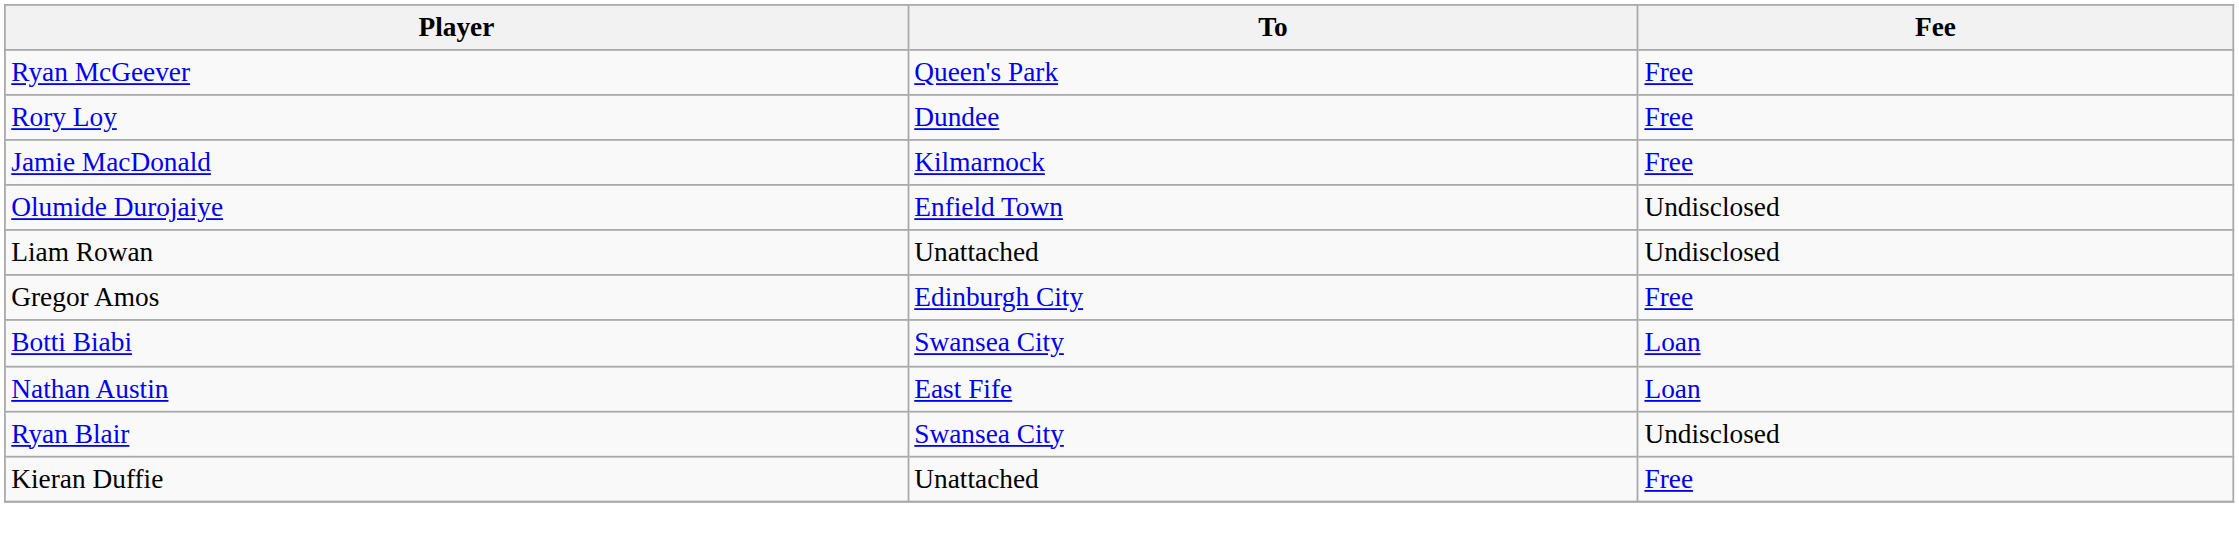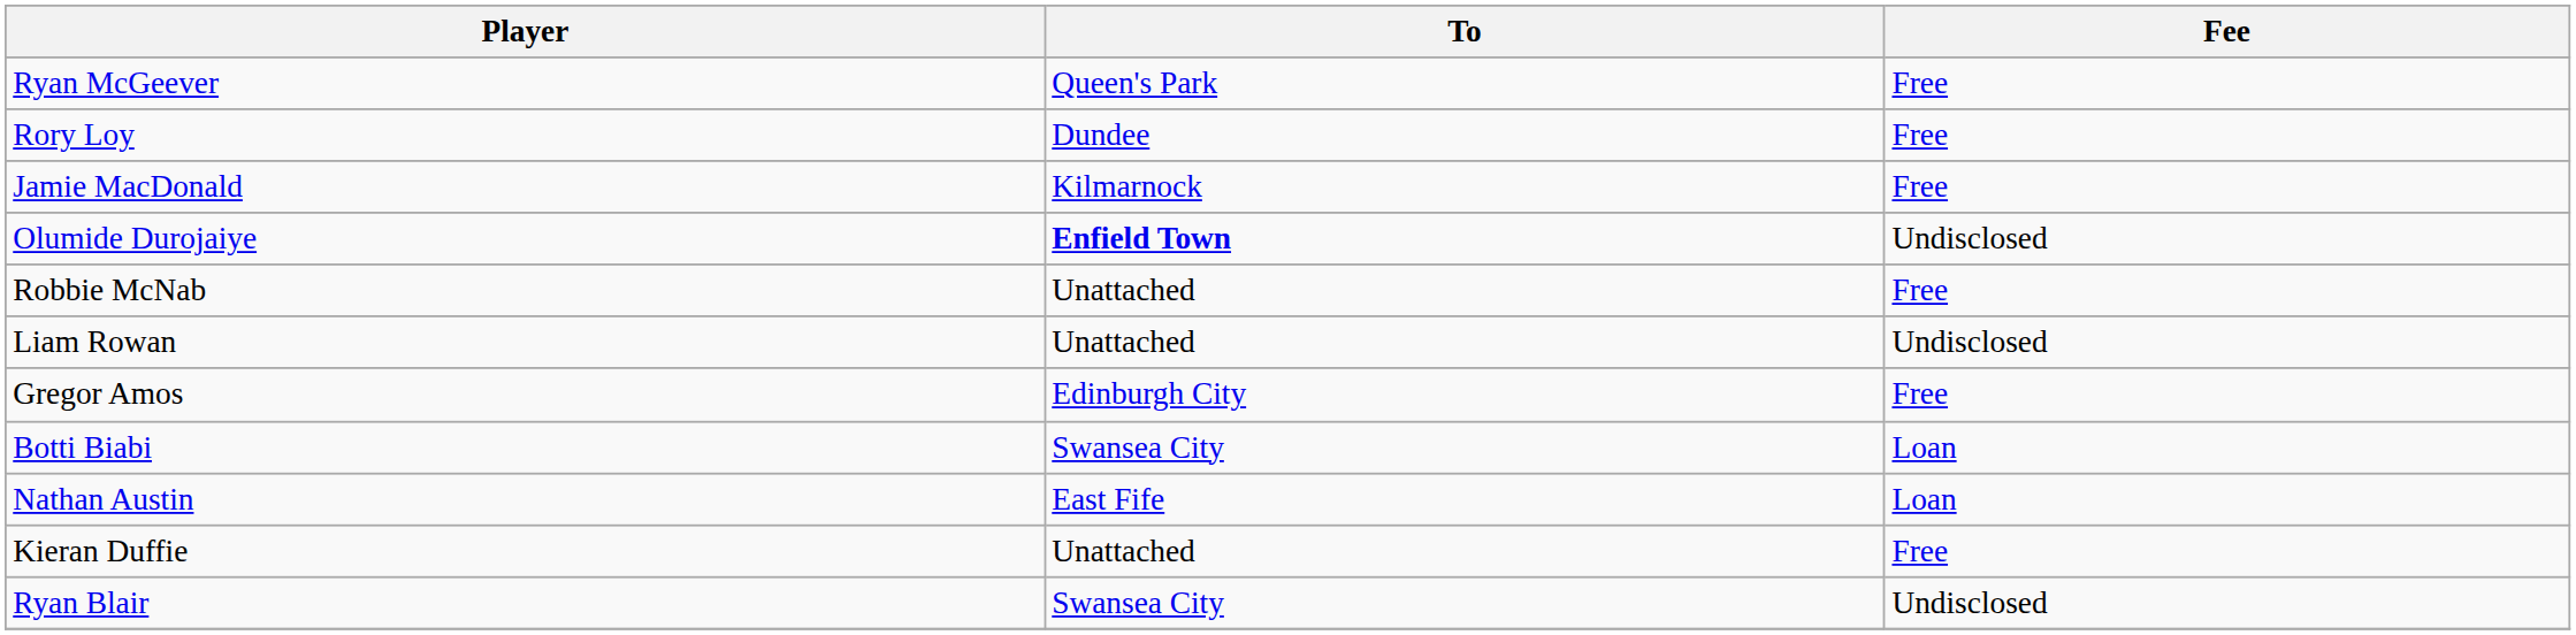 <table class="wikitable" style="text-align:center; font-size:95%;width:98%; text-align:left">
 <tr>
 <th>Player</th>
 <th>To</th>
 <th>Fee</th>
 </tr>
 <tr>
 <td> <a href='#'>Ryan McGeever</a></td>
 <td> <a href='#'>Queen's Park</a></td>
 <td><a href='#'>Free</a></td>
 </tr>
 <tr>
 <td> <a href='#'>Rory Loy</a></td>
 <td> <a href='#'>Dundee</a></td>
 <td><a href='#'>Free</a></td>
 </tr>
 <tr>
 <td> <a href='#'>Jamie MacDonald</a></td>
 <td> <a href='#'>Kilmarnock</a></td>
 <td><a href='#'>Free</a></td>
 </tr>
 <tr>
 <td> <a href='#'>Olumide Durojaiye</a></td>
-<td> <a href='#'>Enfield Town</a></td>
+<td><strong> <a href='#'>Enfield Town</a></strong></td>
 <td>Undisclosed</td>
+</tr>
+<tr>
+<td> Robbie McNab</td>
+<td>Unattached</td>
+<td><a href='#'>Free</a></td>
 </tr>
 <tr>
 <td> Liam Rowan</td>
 <td>Unattached</td>
 <td>Undisclosed</td>
 </tr>
 <tr>
 <td> Gregor Amos</td>
 <td> <a href='#'>Edinburgh City</a></td>
 <td><a href='#'>Free</a></td>
 </tr>
 <tr>
 <td> <a href='#'>Botti Biabi</a></td>
 <td> <a href='#'>Swansea City</a></td>
 <td><a href='#'>Loan</a></td>
 </tr>
 <tr>
 <td> <a href='#'>Nathan Austin</a></td>
 <td> <a href='#'>East Fife</a></td>
 <td><a href='#'>Loan</a></td>
 </tr>
 <tr>
+<td> Kieran Duffie</td>
+<td>Unattached</td>
+<td><a href='#'>Free</a></td>
+</tr>
+<tr>
 <td> <a href='#'>Ryan Blair</a></td>
 <td> <a href='#'>Swansea City</a></td>
 <td>Undisclosed</td>
 </tr>
 <tr>
-<td> Kieran Duffie</td>
-<td>Unattached</td>
-<td><a href='#'>Free</a></td>
-</tr>
-<tr>
 </tr>
 </table>
